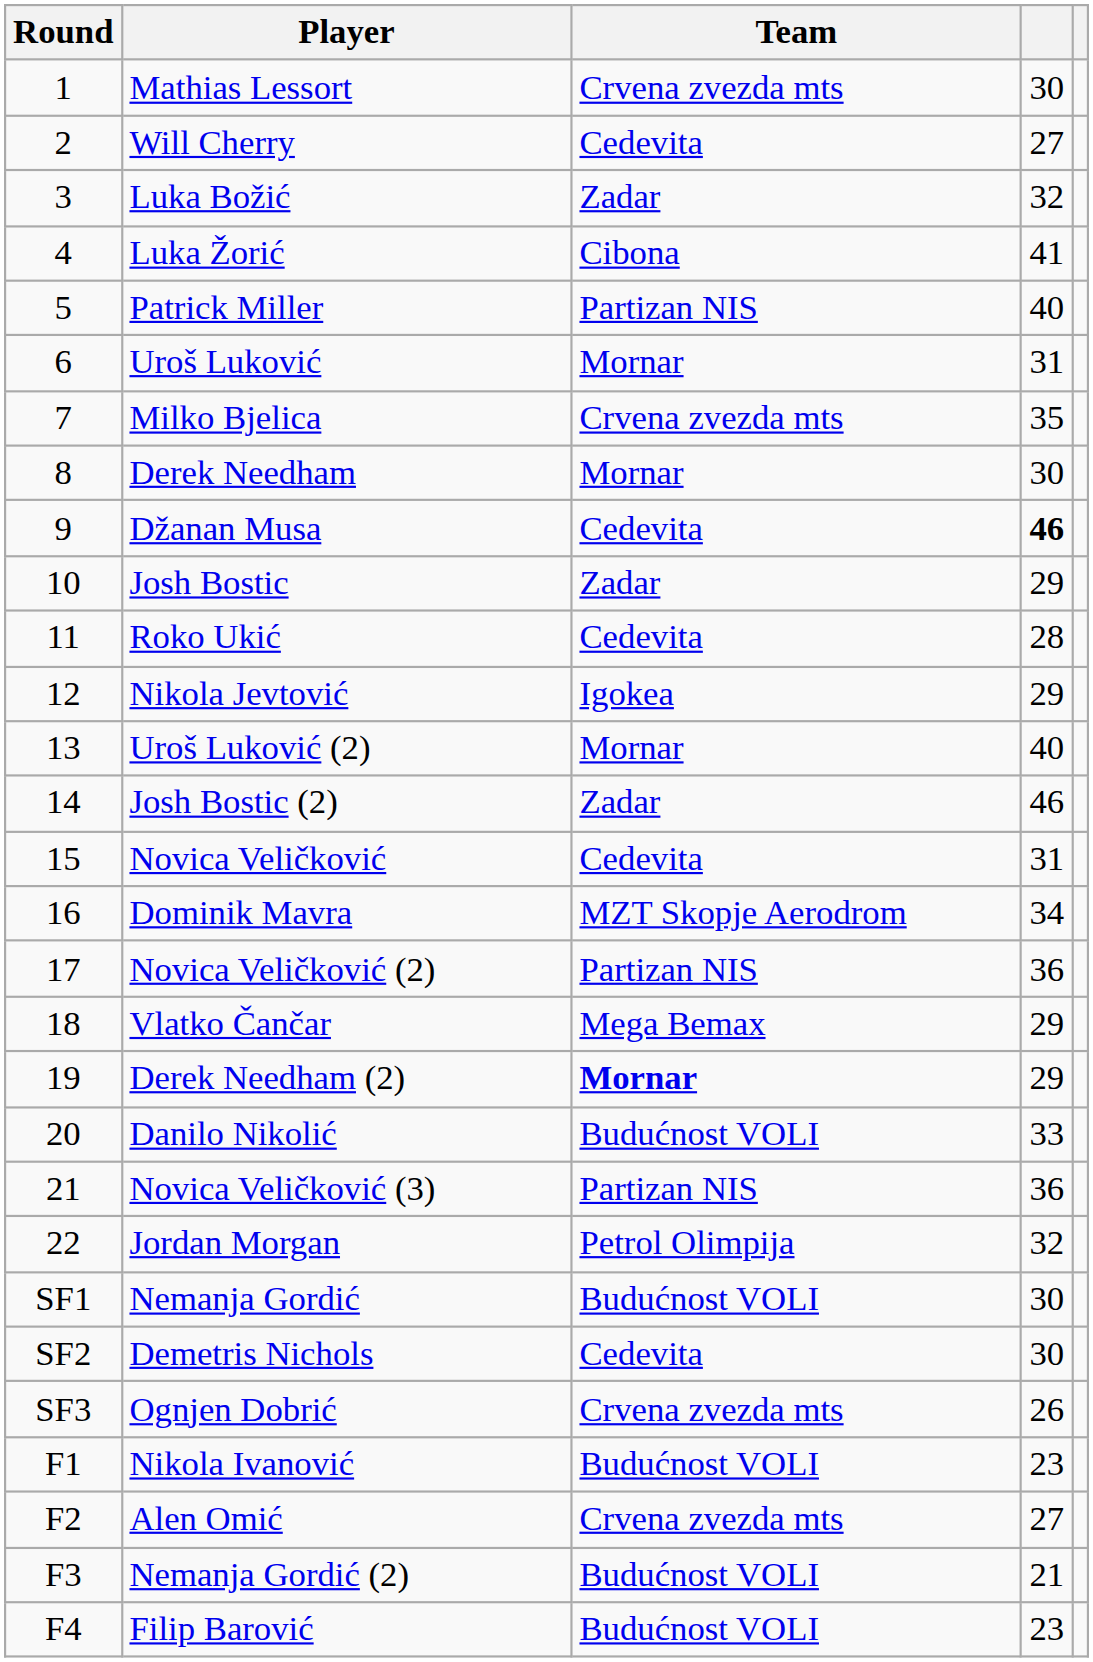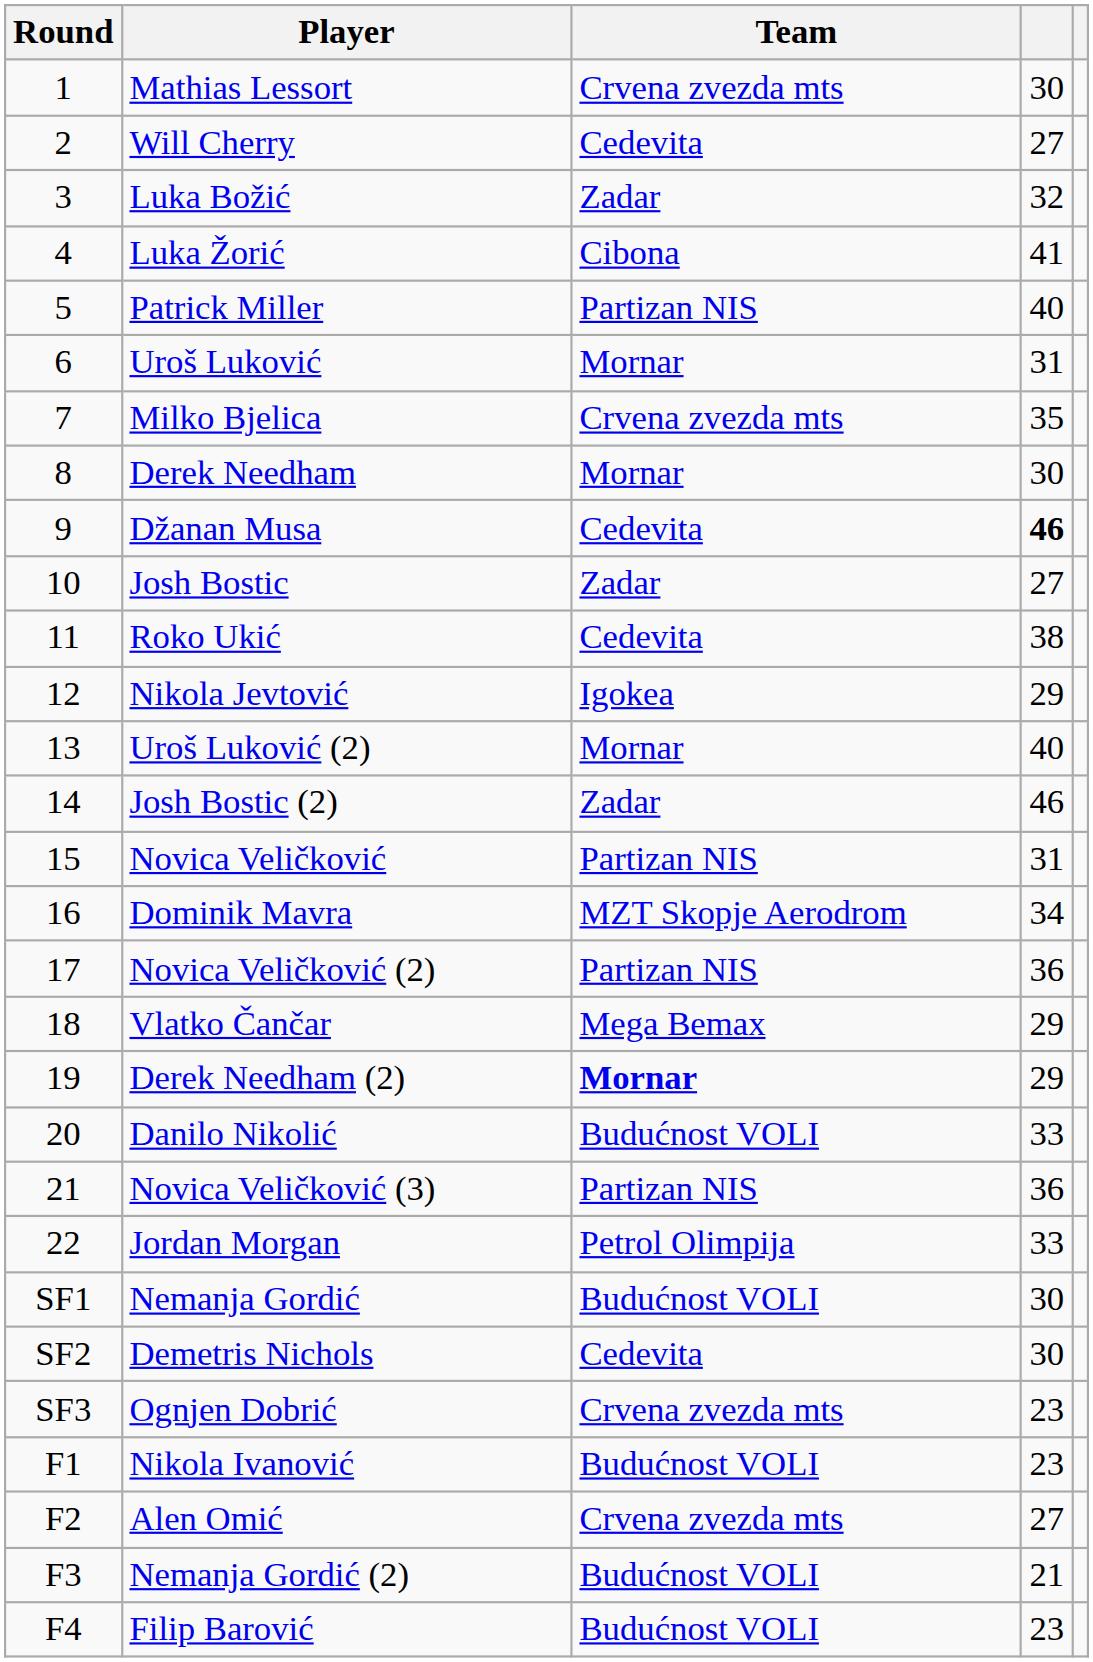 <table class="wikitable sortable" style="text-align: center;">
 <tr>
 <th>Round</th>
 <th style="width:200px;">Player</th>
 <th style="width:200px;">Team</th>
 <th><a href='#'></a></th>
 <th></th>
 </tr>
 <tr>
 <td>1</td>
 <td align="left"> <a href='#'>Mathias Lessort</a></td>
 <td align="left"> <a href='#'>Crvena zvezda mts</a></td>
 <td>30</td>
 <td></td>
 </tr>
 <tr>
 <td>2</td>
 <td align="left"> <a href='#'>Will Cherry</a></td>
 <td align="left"> <a href='#'>Cedevita</a></td>
 <td>27</td>
 <td></td>
 </tr>
 <tr>
 <td>3</td>
 <td align="left"> <a href='#'>Luka Božić</a></td>
 <td align="left"> <a href='#'>Zadar</a></td>
 <td>32</td>
 <td></td>
 </tr>
 <tr>
 <td>4</td>
 <td align="left"> <a href='#'>Luka Žorić</a></td>
 <td align="left"> <a href='#'>Cibona</a></td>
 <td>41</td>
 <td></td>
 </tr>
 <tr>
 <td>5</td>
 <td align="left"> <a href='#'>Patrick Miller</a></td>
 <td align="left"> <a href='#'>Partizan NIS</a></td>
 <td>40</td>
 <td></td>
 </tr>
 <tr>
 <td>6</td>
 <td align="left"> <a href='#'>Uroš Luković</a></td>
 <td align="left"> <a href='#'>Mornar</a></td>
 <td>31</td>
 <td></td>
 </tr>
 <tr>
 <td>7</td>
 <td align="left"> <a href='#'>Milko Bjelica</a></td>
 <td align="left"> <a href='#'>Crvena zvezda mts</a></td>
 <td>35</td>
 <td></td>
 </tr>
 <tr>
 <td>8</td>
 <td align="left"> <a href='#'>Derek Needham</a></td>
 <td align="left"> <a href='#'>Mornar</a></td>
 <td>30</td>
 <td></td>
 </tr>
 <tr>
 <td>9</td>
 <td align="left"> <a href='#'>Džanan Musa</a></td>
 <td align="left"> <a href='#'>Cedevita</a></td>
 <td><strong>46</strong></td>
 <td></td>
 </tr>
 <tr>
 <td>10</td>
 <td align="left"> <a href='#'>Josh Bostic</a></td>
 <td align="left"> <a href='#'>Zadar</a></td>
-<td>29</td>
+<td>27</td>
 <td></td>
 </tr>
 <tr>
 <td>11</td>
 <td align="left"> <a href='#'>Roko Ukić</a></td>
 <td align="left"> <a href='#'>Cedevita</a></td>
-<td>28</td>
+<td>38</td>
 <td></td>
 </tr>
 <tr>
 <td>12</td>
 <td align="left"> <a href='#'>Nikola Jevtović</a></td>
 <td align="left"> <a href='#'>Igokea</a></td>
 <td>29</td>
 <td></td>
 </tr>
 <tr>
 <td>13</td>
 <td align="left"> <a href='#'>Uroš Luković</a> (2)</td>
 <td align="left"> <a href='#'>Mornar</a></td>
 <td>40</td>
 <td></td>
 </tr>
 <tr>
 <td>14</td>
 <td align="left"> <a href='#'>Josh Bostic</a> (2)</td>
 <td align="left"> <a href='#'>Zadar</a></td>
 <td>46</td>
 <td></td>
 </tr>
 <tr>
 <td>15</td>
 <td align="left"> <a href='#'>Novica Veličković</a></td>
-<td align="left"> <a href='#'>Cedevita</a></td>
+<td align="left"> <a href='#'>Partizan NIS</a></td>
 <td>31</td>
 <td></td>
 </tr>
 <tr>
 <td>16</td>
 <td align="left"> <a href='#'>Dominik Mavra</a></td>
 <td align="left"> <a href='#'>MZT Skopje Aerodrom</a></td>
 <td>34</td>
 <td></td>
 </tr>
 <tr>
 <td>17</td>
 <td align="left"> <a href='#'>Novica Veličković</a> (2)</td>
 <td align="left"> <a href='#'>Partizan NIS</a></td>
 <td>36</td>
 <td></td>
 </tr>
 <tr>
 <td>18</td>
 <td align="left"> <a href='#'>Vlatko Čančar</a></td>
 <td align="left"> <a href='#'>Mega Bemax</a></td>
 <td>29</td>
 <td></td>
 </tr>
 <tr>
 <td>19</td>
 <td align="left"> <a href='#'>Derek Needham</a> (2)</td>
 <td align="left"><strong> <a href='#'>Mornar</a></strong></td>
 <td>29</td>
 <td></td>
 </tr>
 <tr>
 <td>20</td>
 <td align="left"> <a href='#'>Danilo Nikolić</a></td>
 <td align="left"> <a href='#'>Budućnost VOLI</a></td>
 <td>33</td>
 <td></td>
 </tr>
 <tr>
 <td>21</td>
 <td align="left"> <a href='#'>Novica Veličković</a> (3)</td>
 <td align="left"> <a href='#'>Partizan NIS</a></td>
 <td>36</td>
 <td></td>
 </tr>
 <tr>
 <td>22</td>
 <td align="left"> <a href='#'>Jordan Morgan</a></td>
 <td align="left"> <a href='#'>Petrol Olimpija</a></td>
-<td>32</td>
+<td>33</td>
 <td></td>
 </tr>
 <tr>
 <td>SF1</td>
 <td align="left"> <a href='#'>Nemanja Gordić</a></td>
 <td align="left"> <a href='#'>Budućnost VOLI</a></td>
 <td>30</td>
 <td></td>
 </tr>
 <tr>
 <td>SF2</td>
 <td align="left"> <a href='#'>Demetris Nichols</a></td>
 <td align="left"> <a href='#'>Cedevita</a></td>
 <td>30</td>
 <td></td>
 </tr>
 <tr>
 <td>SF3</td>
 <td align="left"> <a href='#'>Ognjen Dobrić</a></td>
 <td align="left"> <a href='#'>Crvena zvezda mts</a></td>
-<td>26</td>
+<td>23</td>
 <td></td>
 </tr>
 <tr>
 <td>F1</td>
 <td align="left"> <a href='#'>Nikola Ivanović</a></td>
 <td align="left"> <a href='#'>Budućnost VOLI</a></td>
 <td>23</td>
 <td></td>
 </tr>
 <tr>
 <td>F2</td>
 <td align="left"> <a href='#'>Alen Omić</a></td>
 <td align="left"> <a href='#'>Crvena zvezda mts</a></td>
 <td>27</td>
 <td></td>
 </tr>
 <tr>
 <td>F3</td>
 <td align="left"> <a href='#'>Nemanja Gordić</a> (2)</td>
 <td align="left"> <a href='#'>Budućnost VOLI</a></td>
 <td>21</td>
 <td></td>
 </tr>
 <tr>
 <td>F4</td>
 <td align="left"> <a href='#'>Filip Barović</a></td>
 <td align="left"> <a href='#'>Budućnost VOLI</a></td>
 <td>23</td>
 <td></td>
 </tr>
 </table>
